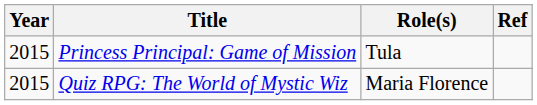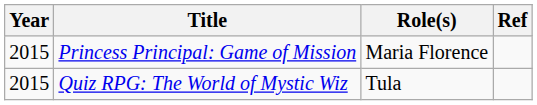 <table class="wikitable">
 <tr>
 <th>Year</th>
 <th>Title</th>
 <th>Role(s)</th>
 <th>Ref</th>
 </tr>
 <tr>
 <td>2015</td>
 <td><em><a href='#'>Princess Principal: Game of Mission</a></em></td>
-<td>Tula</td>
+<td>Maria Florence</td>
 <td></td>
 </tr>
 <tr>
 <td>2015</td>
 <td><em><a href='#'>Quiz RPG: The World of Mystic Wiz</a></em></td>
-<td>Maria Florence</td>
+<td>Tula</td>
 <td></td>
 </tr>
 </table>
